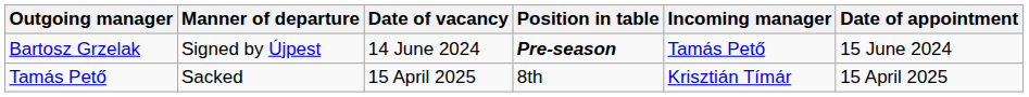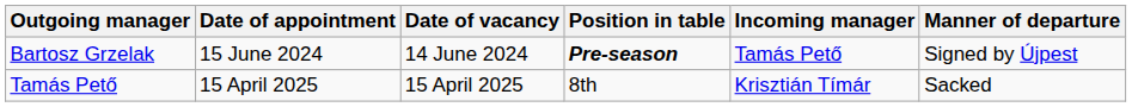 <table class="wikitable sortable">
 <tr>
 <th>Outgoing manager</th>
-<th>Manner of departure</th>
+<th>Date of appointment</th>
 <th>Date of vacancy</th>
 <th>Position in table</th>
 <th>Incoming manager</th>
-<th>Date of appointment</th>
+<th>Manner of departure</th>
 </tr>
 <tr>
 <td> <a href='#'>Bartosz Grzelak</a></td>
-<td>Signed by <a href='#'>Újpest</a></td>
+<td>15 June 2024</td>
 <td>14 June 2024</td>
 <td rowspan="1"><strong><em>Pre-season</em></strong></td>
 <td> <a href='#'>Tamás Pető</a></td>
-<td>15 June 2024</td>
+<td>Signed by <a href='#'>Újpest</a></td>
 </tr>
 <tr>
 <td> <a href='#'>Tamás Pető</a></td>
-<td>Sacked</td>
+<td>15 April 2025</td>
 <td>15 April 2025</td>
 <td>8th</td>
 <td> <a href='#'>Krisztián Tímár</a></td>
-<td>15 April 2025</td>
+<td>Sacked</td>
 </tr>
 </table>
